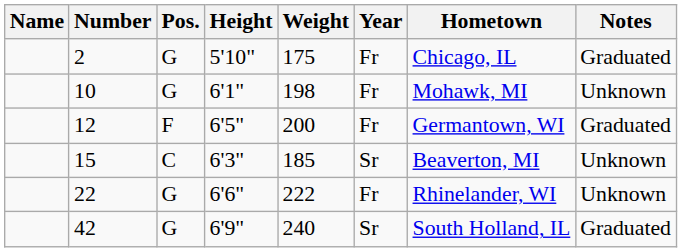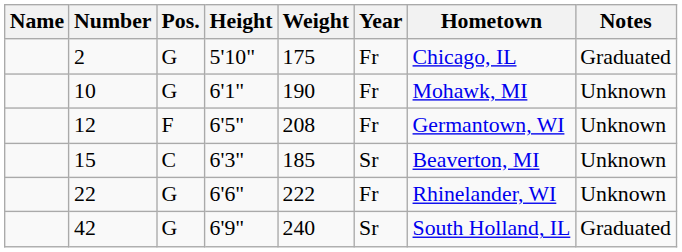 <table class="wikitable sortable" border="1">
 <tr>
 <th>Name</th>
 <th>Number</th>
 <th>Pos.</th>
 <th>Height</th>
 <th>Weight</th>
 <th>Year</th>
 <th>Hometown</th>
 <th class="unsortable">Notes</th>
 </tr>
 <tr>
 <td></td>
 <td>2</td>
 <td>G</td>
 <td>5'10"</td>
 <td>175</td>
 <td>Fr</td>
 <td><a href='#'>Chicago, IL</a></td>
 <td>Graduated</td>
 </tr>
 <tr>
 <td></td>
 <td>10</td>
 <td>G</td>
 <td>6'1"</td>
-<td>198</td>
+<td>190</td>
 <td>Fr</td>
 <td><a href='#'>Mohawk, MI</a></td>
 <td>Unknown</td>
 </tr>
 <tr>
 <td></td>
 <td>12</td>
 <td>F</td>
 <td>6'5"</td>
-<td>200</td>
+<td>208</td>
 <td>Fr</td>
 <td><a href='#'>Germantown, WI</a></td>
-<td>Graduated</td>
+<td>Unknown</td>
 </tr>
 <tr>
 <td></td>
 <td>15</td>
 <td>C</td>
 <td>6'3"</td>
 <td>185</td>
 <td>Sr</td>
 <td><a href='#'>Beaverton, MI</a></td>
 <td>Unknown</td>
 </tr>
 <tr>
 <td></td>
 <td>22</td>
 <td>G</td>
 <td>6'6"</td>
 <td>222</td>
 <td>Fr</td>
 <td><a href='#'>Rhinelander, WI</a></td>
 <td>Unknown</td>
 </tr>
 <tr>
 <td></td>
 <td>42</td>
 <td>G</td>
 <td>6'9"</td>
 <td>240</td>
 <td>Sr</td>
 <td><a href='#'>South Holland, IL</a></td>
 <td>Graduated</td>
 </tr>
 </table>
